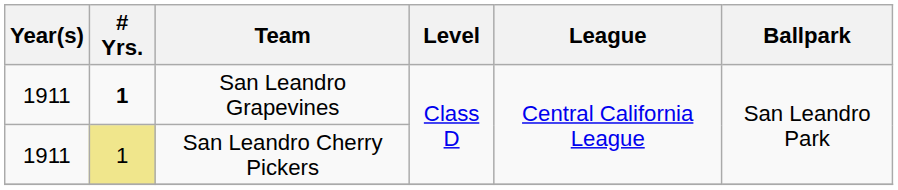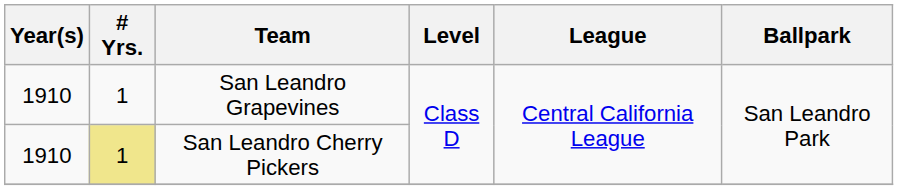 <table class="wikitable" style="text-align:center; font-size: 95%;">
 <tr>
 <th>Year(s)</th>
 <th># Yrs.</th>
 <th>Team</th>
 <th>Level</th>
 <th>League</th>
 <th>Ballpark</th>
 </tr>
 <tr>
-<td>1911</td>
-<td><strong>1</strong></td>
+<td>1910</td>
+<td>1</td>
 <td>San Leandro Grapevines</td>
 <td rowspan=2><a href='#'>Class D</a></td>
 <td rowspan=2><a href='#'>Central California League</a></td>
 <td rowspan=2>San Leandro Park</td>
 </tr>
 <tr>
-<td>1911</td>
+<td>1910</td>
 <td style="background: khaki;">1</td>
 <td>San Leandro Cherry Pickers</td>
 </tr>
 <tr>
 </tr>
 </table>
